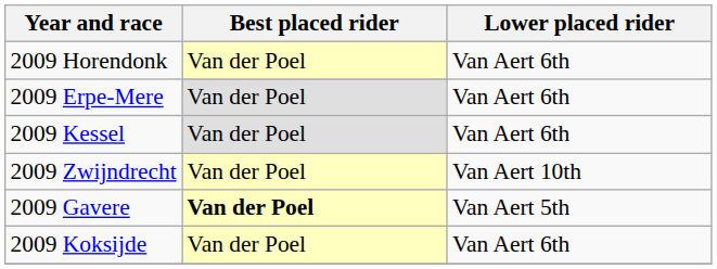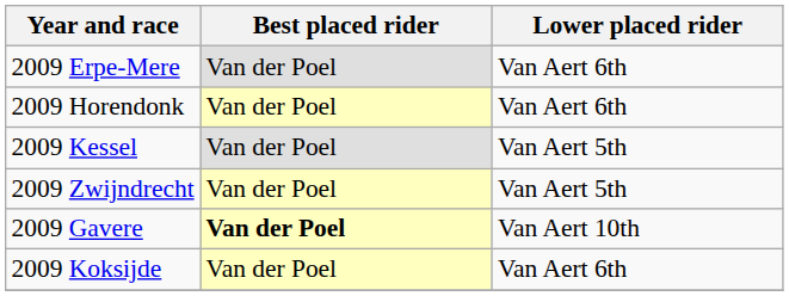 <table class=wikitable>
 <tr>
 <th>Year and race</th>
 <th width=175>Best placed rider</th>
 <th width=175>Lower placed rider</th>
 </tr>
 <tr>
+<td>2009 <a href='#'>Erpe-Mere</a></td>
+<td bgcolor="dfdfdf"> Van der Poel</td>
+<td> Van Aert 6th</td>
+</tr>
+<tr>
 <td>2009 Horendonk</td>
 <td bgcolor="ffffbf"> Van der Poel</td>
 <td> Van Aert 6th</td>
 </tr>
 <tr>
-<td>2009 <a href='#'>Erpe-Mere</a></td>
-<td bgcolor="dfdfdf"> Van der Poel</td>
-<td> Van Aert 6th</td>
-</tr>
-<tr>
 <td>2009 <a href='#'>Kessel</a></td>
 <td bgcolor="dfdfdf"> Van der Poel</td>
-<td> Van Aert 6th</td>
+<td> Van Aert 5th</td>
 </tr>
 <tr>
 <td>2009 <a href='#'>Zwijndrecht</a></td>
 <td bgcolor="ffffbf"> Van der Poel</td>
-<td> Van Aert 10th</td>
+<td> Van Aert 5th</td>
 </tr>
 <tr>
 <td>2009 <a href='#'>Gavere</a></td>
 <td bgcolor="ffffbf"><strong> Van der Poel</strong></td>
-<td> Van Aert 5th</td>
+<td> Van Aert 10th</td>
 </tr>
 <tr>
 <td>2009 <a href='#'>Koksijde</a></td>
 <td bgcolor="ffffbf"> Van der Poel</td>
 <td> Van Aert 6th</td>
 </tr>
 <tr>
 </tr>
 </table>
